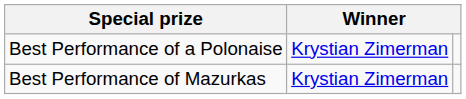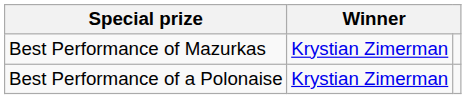 <table class="wikitable">
 <tr>
 <th>Special prize</th>
 <th colspan="2">Winner</th>
 </tr>
 <tr>
+<td>Best Performance of Mazurkas</td>
+<td><a href='#'>Krystian Zimerman</a></td>
+<td></td>
+</tr>
+<tr>
 <td>Best Performance of a Polonaise</td>
 <td><a href='#'>Krystian Zimerman</a></td>
 <td></td>
 </tr>
-<tr>
-<td>Best Performance of Mazurkas</td>
-<td><a href='#'>Krystian Zimerman</a></td>
-<td></td>
-</tr>
 </table>
